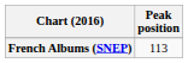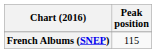 <table class="wikitable sortable plainrowheaders" style="text-align:center">
 <tr>
 <th scope="col">Chart (2016)</th>
 <th scope="col">Peak<br>position</th>
 </tr>
 <tr>
 </tr>
 <tr>
 </tr>
 <tr>
 <th scope="row">French Albums (<a href='#'>SNEP</a>)</th>
-<td>113</td>
+<td>115</td>
 </tr>
 </table>
